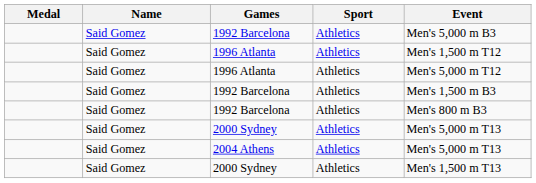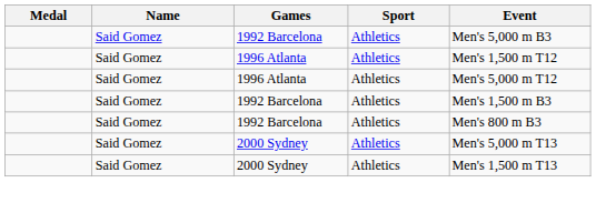 <table class="wikitable">
 <tr>
 <th style="width:6em">Medal</th>
 <th style="width:10em">Name</th>
 <th style="width:8em">Games</th>
 <th style="width:7em">Sport</th>
 <th style="width:10em">Event</th>
 </tr>
 <tr>
 <td></td>
 <td><a href='#'>Said Gomez</a></td>
 <td><a href='#'>1992 Barcelona</a></td>
 <td><a href='#'>Athletics</a></td>
 <td>Men's 5,000 m B3</td>
 </tr>
 <tr>
 <td></td>
 <td>Said Gomez</td>
 <td><a href='#'>1996 Atlanta</a></td>
 <td><a href='#'>Athletics</a></td>
 <td>Men's 1,500 m T12</td>
 </tr>
 <tr>
 <td></td>
 <td>Said Gomez</td>
 <td>1996 Atlanta</td>
 <td>Athletics</td>
 <td>Men's 5,000 m T12</td>
 </tr>
 <tr>
 <td></td>
 <td>Said Gomez</td>
 <td>1992 Barcelona</td>
 <td>Athletics</td>
 <td>Men's 1,500 m B3</td>
 </tr>
 <tr>
 <td></td>
 <td>Said Gomez</td>
 <td>1992 Barcelona</td>
 <td>Athletics</td>
 <td>Men's 800 m B3</td>
 </tr>
 <tr>
 <td></td>
 <td>Said Gomez</td>
 <td><a href='#'>2000 Sydney</a></td>
 <td><a href='#'>Athletics</a></td>
 <td>Men's 5,000 m T13</td>
 </tr>
 <tr>
 <td></td>
 <td>Said Gomez</td>
-<td><a href='#'>2004 Athens</a></td>
-<td><a href='#'>Athletics</a></td>
-<td>Men's 5,000 m T13</td>
-</tr>
-<tr>
-<td></td>
-<td>Said Gomez</td>
 <td>2000 Sydney</td>
 <td>Athletics</td>
 <td>Men's 1,500 m T13</td>
 </tr>
 </table>
